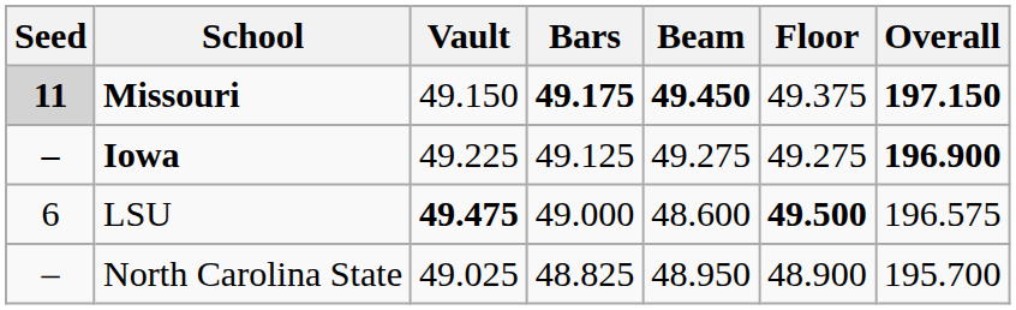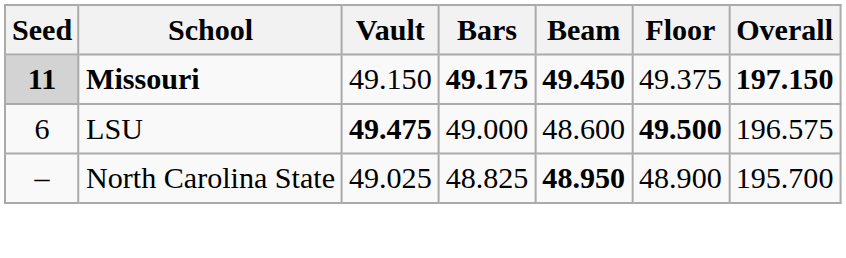 <table class="wikitable" style="white-space:nowrap; font-size:95%; text-align:center">
 <tr>
 <th>Seed</th>
 <th>School</th>
 <th>Vault</th>
 <th>Bars</th>
 <th>Beam</th>
 <th>Floor</th>
 <th>Overall</th>
 </tr>
 <tr>
 <td style="background: lightgrey;"><strong>11</strong></td>
 <td align=left><strong>Missouri</strong></td>
 <td>49.150</td>
 <td><strong>49.175</strong></td>
 <td><strong>49.450</strong></td>
 <td>49.375</td>
 <td><strong>197.150</strong></td>
 </tr>
 <tr>
-<td><strong>–</strong></td>
-<td align=left><strong>Iowa</strong></td>
-<td>49.225</td>
-<td>49.125</td>
-<td>49.275</td>
-<td>49.275</td>
-<td><strong>196.900</strong></td>
-</tr>
-<tr>
 <td>6</td>
 <td align=left>LSU</td>
 <td><strong>49.475</strong></td>
 <td>49.000</td>
 <td>48.600</td>
 <td><strong>49.500</strong></td>
 <td>196.575</td>
 </tr>
 <tr>
 <td>–</td>
 <td align=left>North Carolina State</td>
 <td>49.025</td>
 <td>48.825</td>
-<td>48.950</td>
+<td><strong>48.950</strong></td>
 <td>48.900</td>
 <td>195.700</td>
 </tr>
 </table>
